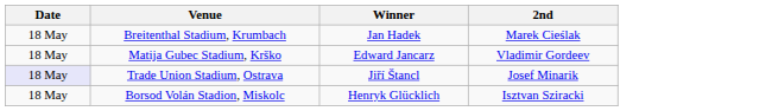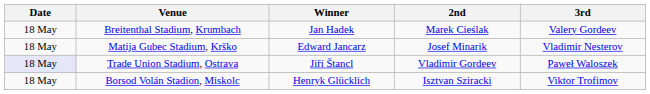 <table class="wikitable" style="text-align:center">
 <tr>
 <th width=100>Date</th>
 <th width=280>Venue</th>
 <th width=180>Winner</th>
 <th width=180>2nd</th>
+<th width=180>3rd</th>
 </tr>
 <tr>
 <td align=center>18 May</td>
 <td> <a href='#'>Breitenthal Stadium</a>, <a href='#'>Krumbach</a></td>
 <td> <a href='#'>Jan Hadek</a></td>
 <td> <a href='#'>Marek Cieślak</a></td>
+<td> <a href='#'>Valery Gordeev</a></td>
 </tr>
 <tr>
 <td align=center>18 May</td>
 <td> <a href='#'>Matija Gubec Stadium</a>, <a href='#'>Krško</a></td>
 <td> <a href='#'>Edward Jancarz</a></td>
-<td> <a href='#'>Vladimir Gordeev</a></td>
+<td> <a href='#'>Josef Minarik</a></td>
+<td> <a href='#'>Vladimir Nesterov</a></td>
 </tr>
 <tr>
 <td align=center style="background: lavender;">18 May</td>
 <td> <a href='#'>Trade Union Stadium</a>, <a href='#'>Ostrava</a></td>
 <td> <a href='#'>Jiří Štancl</a></td>
-<td> <a href='#'>Josef Minarik</a></td>
+<td> <a href='#'>Vladimir Gordeev</a></td>
+<td> <a href='#'>Paweł Waloszek</a></td>
 </tr>
 <tr>
 <td align=center>18 May</td>
 <td> <a href='#'>Borsod Volán Stadion</a>, <a href='#'>Miskolc</a></td>
 <td> <a href='#'>Henryk Glücklich</a></td>
 <td> <a href='#'>Isztvan Sziracki</a></td>
+<td> <a href='#'>Viktor Trofimov</a></td>
 </tr>
 </table>
